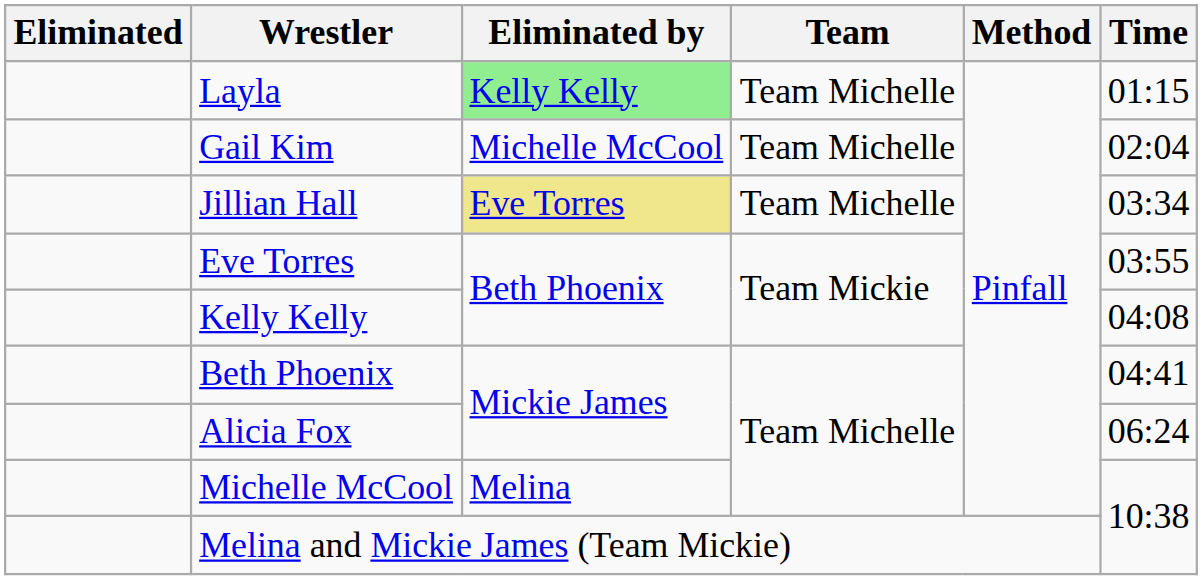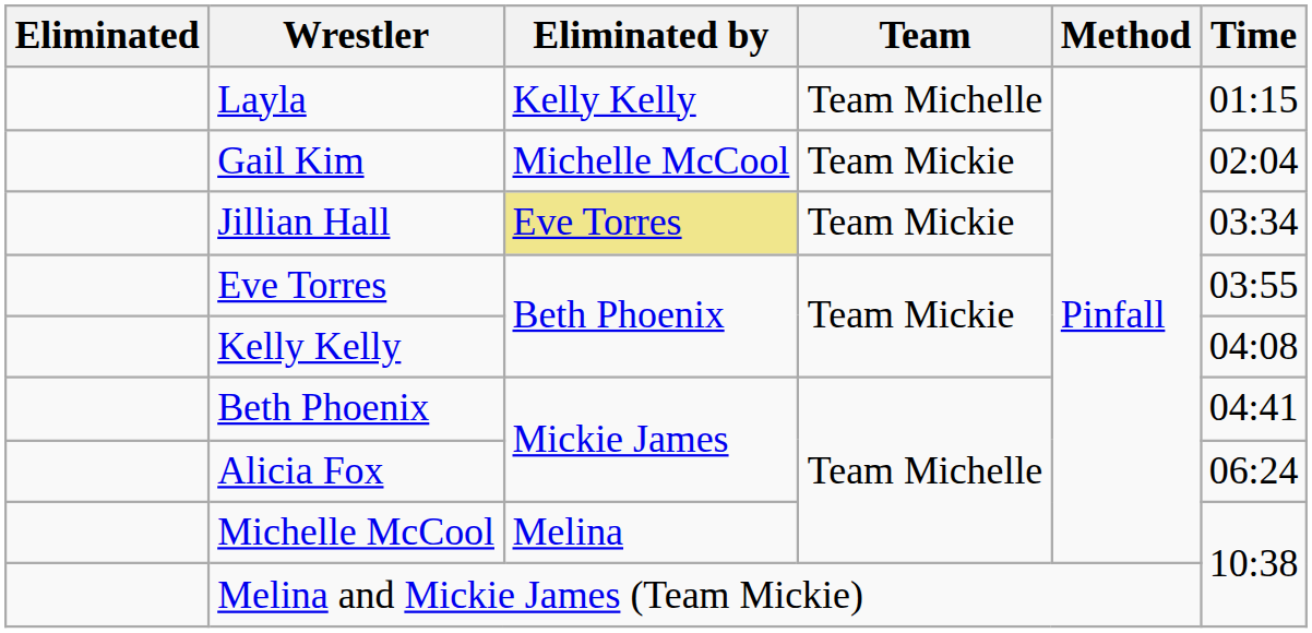 <table class="wikitable sortable">
 <tr>
 <th>Eliminated</th>
 <th>Wrestler</th>
 <th>Eliminated by</th>
 <th>Team</th>
 <th>Method</th>
 <th>Time</th>
 </tr>
 <tr>
 <td></td>
 <td><a href='#'>Layla</a></td>
-<td style="background: lightgreen;"><a href='#'>Kelly Kelly</a></td>
+<td><a href='#'>Kelly Kelly</a></td>
 <td>Team Michelle</td>
 <td rowspan=8><a href='#'>Pinfall</a></td>
 <td>01:15</td>
 </tr>
 <tr>
 <td></td>
 <td><a href='#'>Gail Kim</a></td>
 <td><a href='#'>Michelle McCool</a></td>
-<td>Team Michelle</td>
+<td>Team Mickie</td>
 <td>02:04</td>
 </tr>
 <tr>
 <td></td>
 <td><a href='#'>Jillian Hall</a></td>
 <td style="background: khaki;"><a href='#'>Eve Torres</a></td>
-<td>Team Michelle</td>
+<td>Team Mickie</td>
 <td>03:34</td>
 </tr>
 <tr>
 <td></td>
 <td><a href='#'>Eve Torres</a></td>
 <td rowspan=2><a href='#'>Beth Phoenix</a></td>
 <td rowspan=2>Team Mickie</td>
 <td>03:55</td>
 </tr>
 <tr>
 <td></td>
 <td><a href='#'>Kelly Kelly</a></td>
 <td>04:08</td>
 </tr>
 <tr>
 <td></td>
 <td><a href='#'>Beth Phoenix</a></td>
 <td rowspan=2><a href='#'>Mickie James</a></td>
 <td rowspan=3>Team Michelle</td>
 <td>04:41</td>
 </tr>
 <tr>
 <td></td>
 <td><a href='#'>Alicia Fox</a></td>
 <td>06:24</td>
 </tr>
 <tr>
 <td></td>
 <td><a href='#'>Michelle McCool</a></td>
 <td><a href='#'>Melina</a></td>
 <td rowspan=2>10:38</td>
 </tr>
 <tr>
 <td></td>
 <td colspan="4"><a href='#'>Melina</a> and <a href='#'>Mickie James</a> (Team Mickie)</td>
 </tr>
 </table>
